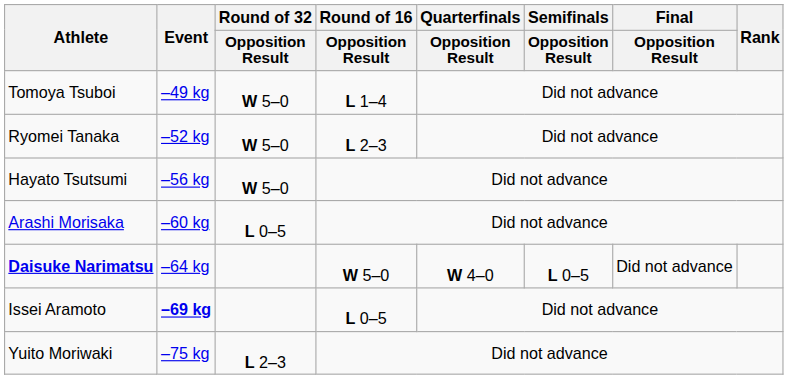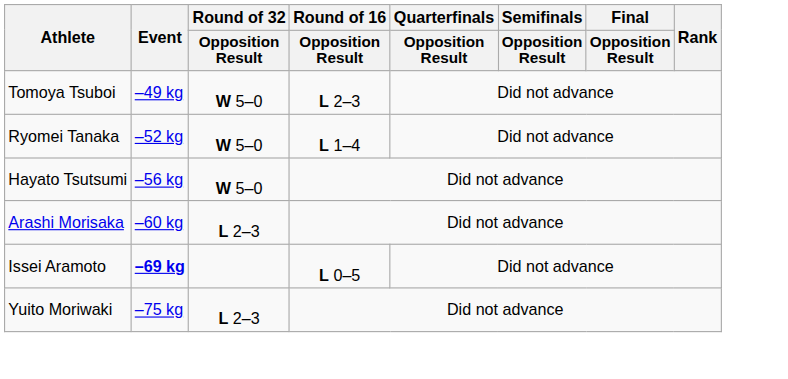 <table class=wikitable style=font-size:90%;text-align:center>
 <tr>
 <th rowspan="2">Athlete</th>
 <th rowspan="2">Event</th>
 <th>Round of 32</th>
 <th>Round of 16</th>
 <th>Quarterfinals</th>
 <th>Semifinals</th>
 <th>Final</th>
 <th rowspan=2>Rank</th>
 </tr>
 <tr style="font-size:95%">
 <th>Opposition<br>Result</th>
 <th>Opposition<br>Result</th>
 <th>Opposition<br>Result</th>
 <th>Opposition<br>Result</th>
 <th>Opposition<br>Result</th>
 </tr>
 <tr>
 <td style="text-align:left">Tomoya Tsuboi</td>
 <td style="text-align:left"><a href='#'>–49 kg</a></td>
 <td><br><strong>W</strong> 5–0</td>
-<td><br><strong>L</strong> 1–4</td>
+<td><br><strong>L</strong> 2–3</td>
 <td colspan=4>Did not advance</td>
 </tr>
 <tr>
 <td style="text-align:left">Ryomei Tanaka</td>
 <td style="text-align:left"><a href='#'>–52 kg</a></td>
 <td><br><strong>W</strong> 5–0</td>
-<td><br><strong>L</strong> 2–3</td>
+<td><br><strong>L</strong> 1–4</td>
 <td colspan=4>Did not advance</td>
 </tr>
 <tr>
 <td style="text-align:left">Hayato Tsutsumi</td>
 <td style="text-align:left"><a href='#'>–56 kg</a></td>
 <td><br><strong>W</strong> 5–0</td>
 <td colspan=5>Did not advance</td>
 </tr>
 <tr>
 <td style="text-align:left"><a href='#'>Arashi Morisaka</a></td>
 <td style="text-align:left"><a href='#'>–60 kg</a></td>
-<td><br><strong>L</strong> 0–5</td>
+<td><br><strong>L</strong> 2–3</td>
 <td colspan=5>Did not advance</td>
-</tr>
-<tr>
-<td style="text-align:left"><strong><a href='#'>Daisuke Narimatsu</a></strong></td>
-<td style="text-align:left"><a href='#'>–64 kg</a></td>
-<td></td>
-<td><br><strong>W</strong> 5–0</td>
-<td><br><strong>W</strong> 4–0</td>
-<td><br><strong>L</strong> 0–5</td>
-<td>Did not advance</td>
-<td></td>
 </tr>
 <tr>
 <td style="text-align:left">Issei Aramoto</td>
 <td style="text-align:left"><strong><a href='#'>–69 kg</a></strong></td>
 <td></td>
 <td><br><strong>L</strong> 0–5</td>
 <td colspan=4>Did not advance</td>
 </tr>
 <tr>
 <td style="text-align:left">Yuito Moriwaki</td>
 <td style="text-align:left"><a href='#'>–75 kg</a></td>
 <td><br><strong>L</strong> 2–3</td>
 <td colspan=5>Did not advance</td>
 </tr>
 </table>
